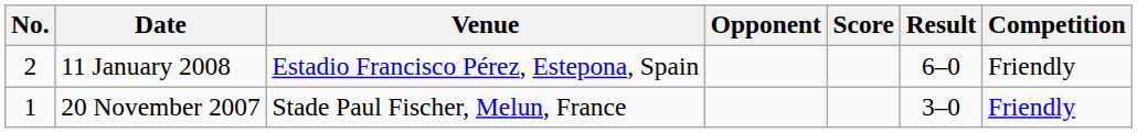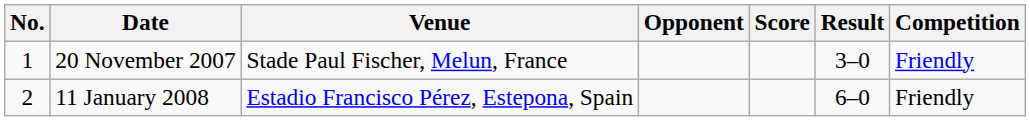 <table class="wikitable sortable">
 <tr>
 <th scope="col">No.</th>
 <th scope="col">Date</th>
 <th scope="col">Venue</th>
 <th scope="col">Opponent</th>
 <th scope="col">Score</th>
 <th scope="col">Result</th>
 <th scope="col">Competition</th>
 </tr>
 <tr>
+<td align="center">1</td>
+<td>20 November 2007</td>
+<td>Stade Paul Fischer, <a href='#'>Melun</a>, France</td>
+<td></td>
+<td></td>
+<td align="center">3–0</td>
+<td><a href='#'>Friendly</a></td>
+</tr>
+<tr>
 <td align="center">2</td>
 <td>11 January 2008</td>
 <td><a href='#'>Estadio Francisco Pérez</a>, <a href='#'>Estepona</a>, Spain</td>
 <td></td>
 <td></td>
 <td align="center">6–0</td>
 <td>Friendly</td>
 </tr>
-<tr>
-<td align="center">1</td>
-<td>20 November 2007</td>
-<td>Stade Paul Fischer, <a href='#'>Melun</a>, France</td>
-<td></td>
-<td></td>
-<td align="center">3–0</td>
-<td><a href='#'>Friendly</a></td>
-</tr>
 </table>
